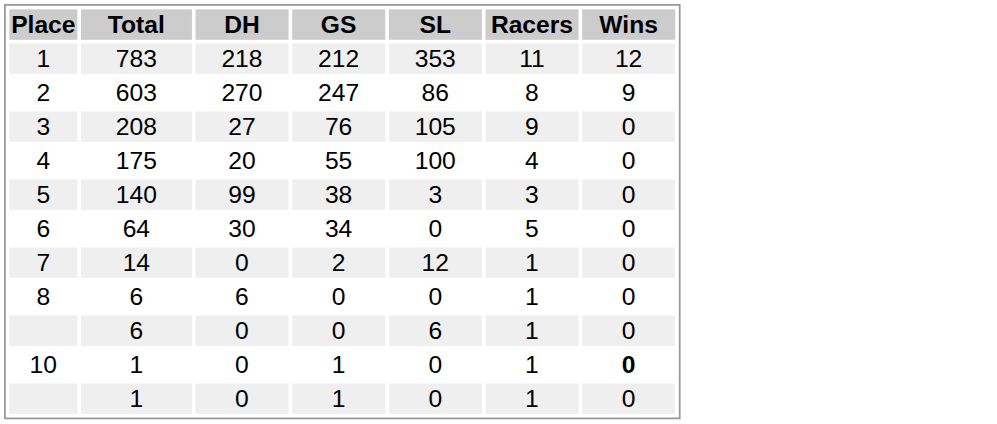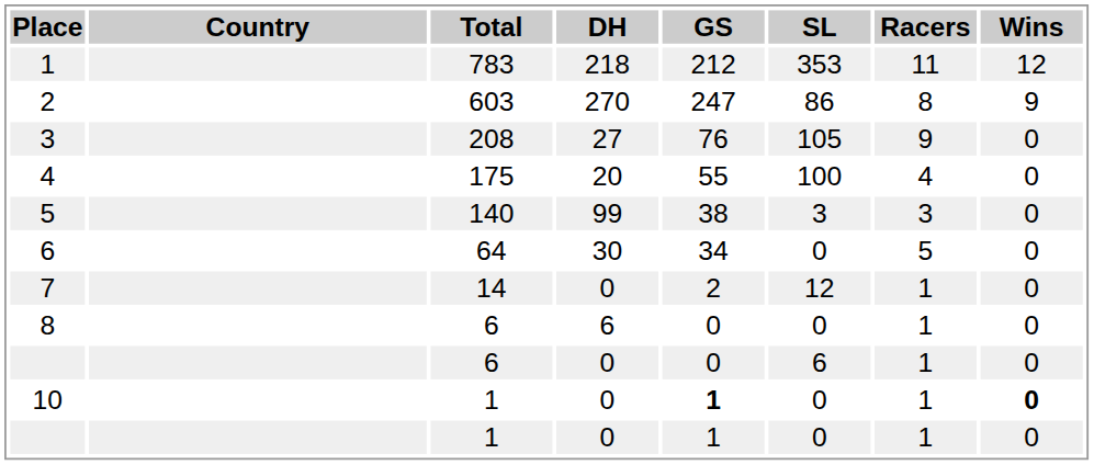 <table border="0" style="border: 1px solid #999; background-color:#FFFFFF; text-align:center; font-size:86%; line-height:15px;">
 <tr align="center" bgcolor="#CCCCCC">
 <th width=35>Place</th>
+<th width=170>Country</th>
 <th width=60>Total</th>
 <th width=50>DH</th>
 <th width=50>GS</th>
 <th width=50>SL</th>
 <th width=50>Racers</th>
 <th width=50>Wins</th>
 </tr>
 <tr bgcolor="#EFEFEF">
 <td>1</td>
+<td align="left"></td>
 <td>783</td>
 <td>218</td>
 <td>212</td>
 <td>353</td>
 <td>11</td>
 <td>12</td>
 </tr>
 <tr>
 <td>2</td>
+<td align="left"></td>
 <td>603</td>
 <td>270</td>
 <td>247</td>
 <td>86</td>
 <td>8</td>
 <td>9</td>
 </tr>
 <tr bgcolor="#EFEFEF">
 <td>3</td>
+<td align="left"></td>
 <td>208</td>
 <td>27</td>
 <td>76</td>
 <td>105</td>
 <td>9</td>
 <td>0</td>
 </tr>
 <tr>
 <td>4</td>
+<td align="left"></td>
 <td>175</td>
 <td>20</td>
 <td>55</td>
 <td>100</td>
 <td>4</td>
 <td>0</td>
 </tr>
 <tr bgcolor="#EFEFEF">
 <td>5</td>
+<td align="left"></td>
 <td>140</td>
 <td>99</td>
 <td>38</td>
 <td>3</td>
 <td>3</td>
 <td>0</td>
 </tr>
 <tr>
 <td>6</td>
+<td align="left"></td>
 <td>64</td>
 <td>30</td>
 <td>34</td>
 <td>0</td>
 <td>5</td>
 <td>0</td>
 </tr>
 <tr bgcolor="#EFEFEF">
 <td>7</td>
+<td align="left"></td>
 <td>14</td>
 <td>0</td>
 <td>2</td>
 <td>12</td>
 <td>1</td>
 <td>0</td>
 </tr>
 <tr>
 <td>8</td>
+<td align="left"></td>
 <td>6</td>
 <td>6</td>
 <td>0</td>
 <td>0</td>
 <td>1</td>
 <td>0</td>
 </tr>
 <tr bgcolor="#EFEFEF">
 <td></td>
+<td align="left"></td>
 <td>6</td>
 <td>0</td>
 <td>0</td>
 <td>6</td>
 <td>1</td>
 <td>0</td>
 </tr>
 <tr>
 <td>10</td>
+<td align="left"></td>
 <td>1</td>
 <td>0</td>
-<td>1</td>
+<td><strong>1</strong></td>
 <td>0</td>
 <td>1</td>
 <td><strong>0</strong></td>
 </tr>
 <tr bgcolor="#EFEFEF">
 <td></td>
+<td align="left"></td>
 <td>1</td>
 <td>0</td>
 <td>1</td>
 <td>0</td>
 <td>1</td>
 <td>0</td>
 </tr>
 </table>
